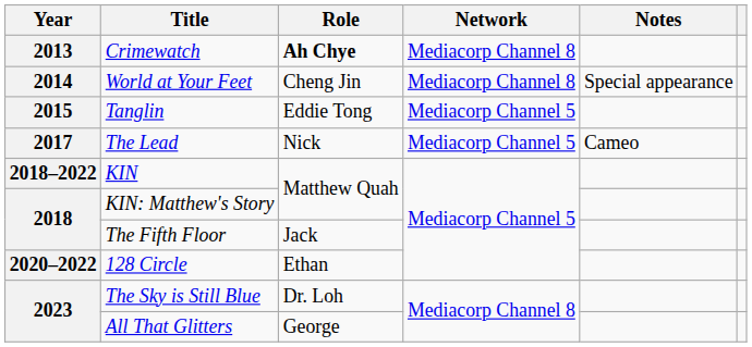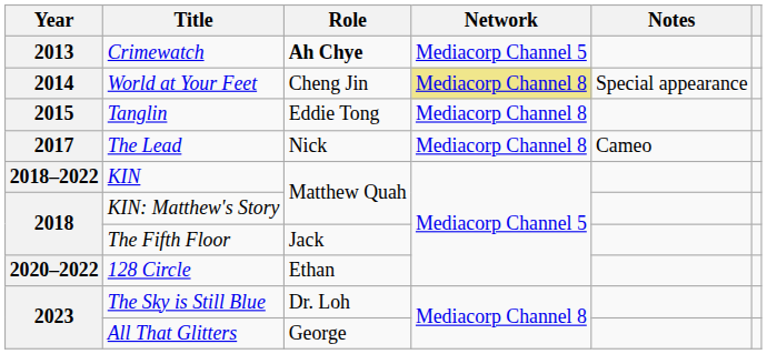 <table class="wikitable sortable plainrowheaders">
 <tr>
 <th scope="col">Year</th>
 <th scope="col">Title</th>
 <th scope="col">Role</th>
 <th scope="col" class="unsortable">Network</th>
 <th scope="col" class="unsortable">Notes</th>
 <th scope="col" class="unsortable"></th>
 </tr>
 <tr>
 <th scope="row">2013</th>
 <td><em><a href='#'>Crimewatch</a></em></td>
 <td><strong>Ah Chye</strong></td>
-<td><a href='#'>Mediacorp Channel 8</a></td>
+<td><a href='#'>Mediacorp Channel 5</a></td>
 <td></td>
 <td></td>
 </tr>
 <tr>
 <th scope="row">2014</th>
 <td><em><a href='#'>World at Your Feet</a></em></td>
 <td>Cheng Jin</td>
-<td><a href='#'>Mediacorp Channel 8</a></td>
+<td style="background: khaki;"><a href='#'>Mediacorp Channel 8</a></td>
 <td>Special appearance</td>
 <td></td>
 </tr>
 <tr>
 <th scope="row">2015</th>
 <td><em><a href='#'>Tanglin</a></em></td>
 <td>Eddie Tong</td>
-<td><a href='#'>Mediacorp Channel 5</a></td>
+<td><a href='#'>Mediacorp Channel 8</a></td>
 <td></td>
 <td></td>
 </tr>
 <tr>
 <th scope="row">2017</th>
 <td><em><a href='#'>The Lead</a></em></td>
 <td>Nick</td>
-<td><a href='#'>Mediacorp Channel 5</a></td>
+<td><a href='#'>Mediacorp Channel 8</a></td>
 <td>Cameo</td>
 <td></td>
 </tr>
 <tr>
 <th scope="row">2018–2022</th>
 <td><em><a href='#'>KIN</a></em></td>
 <td rowspan="2">Matthew Quah</td>
 <td rowspan="4"><a href='#'>Mediacorp Channel 5</a></td>
 <td></td>
 <td></td>
 </tr>
 <tr>
 <th scope="row" rowspan="2">2018</th>
 <td><em>KIN: Matthew's Story</em></td>
 <td></td>
 <td></td>
 </tr>
 <tr>
 <td><em>The Fifth Floor</em></td>
 <td>Jack</td>
 <td></td>
 <td></td>
 </tr>
 <tr>
 <th scope="row">2020–2022</th>
 <td><em><a href='#'>128 Circle</a></em></td>
 <td>Ethan</td>
 <td></td>
 <td></td>
 </tr>
 <tr>
 <th scope="row" rowspan=2>2023</th>
 <td><em><a href='#'>The Sky is Still Blue</a></em></td>
 <td>Dr. Loh</td>
 <td rowspan=2><a href='#'>Mediacorp Channel 8</a></td>
 <td></td>
 <td></td>
 </tr>
 <tr>
 <td><em><a href='#'>All That Glitters</a></em></td>
 <td>George</td>
 <td></td>
 <td></td>
 </tr>
 </table>
